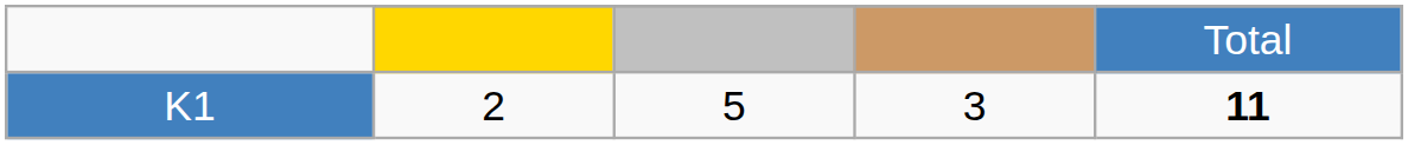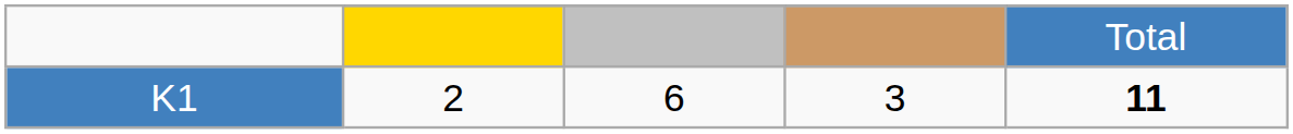 <table class="wikitable"  style="font-size:95%; text-align:center; border:gray solid 1px; width:40%;">
 <tr>
 <td rowspan="2" style="width:3%;"></td>
 </tr>
 <tr>
 <td style="width:2%;" bgcolor=gold></td>
 <td style="width:2%;" bgcolor=silver></td>
 <td style="width:2%;" bgcolor=cc9966></td>
 <td style="width:2%; background-color:#4180be; color:white;">Total</td>
 </tr>
 <tr>
 <td style="background-color:#4180be; color:white;">K1</td>
 <td>2</td>
-<td>5</td>
+<td>6</td>
 <td>3</td>
 <td><strong>11</strong></td>
 </tr>
 </table>
